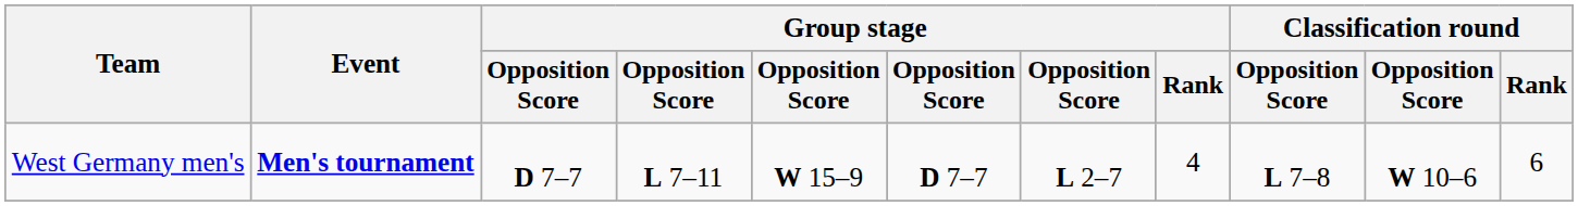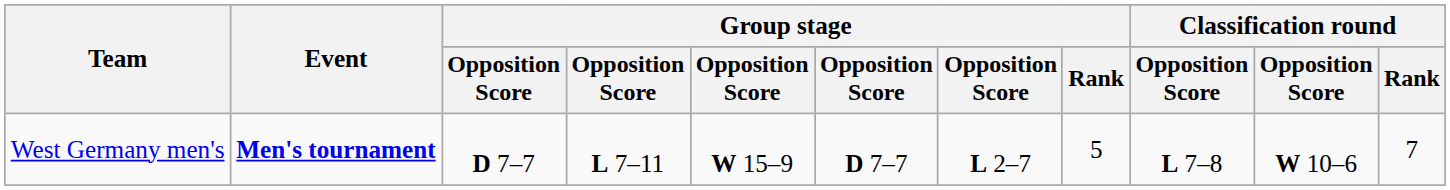 <table class="wikitable" style="font-size:90%">
 <tr>
 <th rowspan=2>Team</th>
 <th rowspan=2>Event</th>
 <th colspan=6>Group stage</th>
 <th colspan=3>Classification round</th>
 </tr>
 <tr style="font-size:95%">
 <th>Opposition<br>Score</th>
 <th>Opposition<br>Score</th>
 <th>Opposition<br>Score</th>
 <th>Opposition<br>Score</th>
 <th>Opposition<br>Score</th>
 <th>Rank</th>
 <th>Opposition<br>Score</th>
 <th>Opposition<br>Score</th>
 <th>Rank</th>
 </tr>
 <tr align=center>
 <td align=left><a href='#'>West Germany men's</a></td>
 <td align=left><strong><a href='#'>Men's tournament</a></strong></td>
 <td><br><strong>D</strong> 7–7</td>
 <td><br><strong>L</strong> 7–11</td>
 <td><br><strong>W</strong> 15–9</td>
 <td><br><strong>D</strong> 7–7</td>
 <td><br><strong>L</strong> 2–7</td>
-<td>4</td>
+<td>5</td>
 <td><br><strong>L</strong> 7–8</td>
 <td><br><strong>W</strong> 10–6</td>
-<td>6</td>
+<td>7</td>
 </tr>
 </table>
